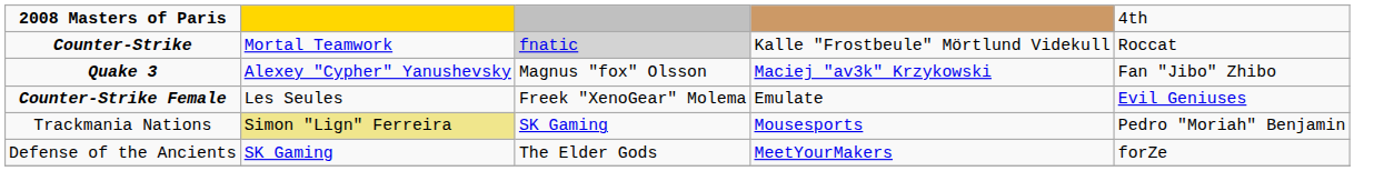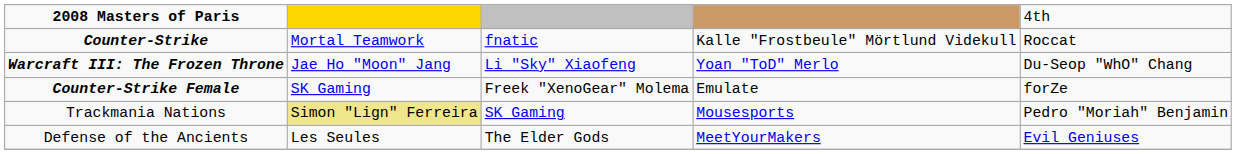 <table class="wikitable" style="text-align:left">
 <tr>
 <td style="text-align:center"><strong>2008 Masters of Paris</strong></td>
 <td style="text-align:center" bgcolor="gold"></td>
 <td style="text-align:center" bgcolor="silver"></td>
 <td style="text-align:center" bgcolor="CC9966"></td>
 <td>4th</td>
 </tr>
 <tr>
 <td style="text-align:center"><strong><em>Counter-Strike</em></strong></td>
 <td> <a href='#'>Mortal Teamwork</a></td>
-<td style="background: lightgrey;"> <a href='#'>fnatic</a></td>
+<td> <a href='#'>fnatic</a></td>
 <td> Kalle "Frostbeule" Mörtlund Videkull</td>
 <td> Roccat</td>
 </tr>
 <tr>
-<td style="text-align:center"><strong><em>Quake 3</em></strong></td>
-<td> <a href='#'>Alexey "Cypher" Yanushevsky</a></td>
-<td> Magnus "fox" Olsson</td>
-<td> <a href='#'>Maciej "av3k" Krzykowski</a></td>
-<td> Fan "Jibo" Zhibo</td>
+<td style="text-align:center"><strong><em>Warcraft III: The Frozen Throne</em></strong></td>
+<td> <a href='#'>Jae Ho "Moon" Jang</a></td>
+<td> <a href='#'>Li "Sky" Xiaofeng</a></td>
+<td> <a href='#'>Yoan "ToD" Merlo</a></td>
+<td> Du-Seop "WhO" Chang</td>
 </tr>
 <tr>
 <td style="text-align:center"><strong><em>Counter-Strike<em> Female<strong></td>
-<td> Les Seules</td>
+<td> <a href='#'>SK Gaming</a></td>
 <td> Freek "XenoGear" Molema</td>
 <td> Emulate</td>
-<td> <a href='#'>Evil Geniuses</a></td>
+<td> forZe</td>
 </tr>
 <tr>
 <td style="text-align:center"></em></strong>Trackmania Nations<strong><em></td>
 <td style="background: khaki;"> Simon "Lign" Ferreira</td>
 <td> <a href='#'>SK Gaming</a></td>
 <td> <a href='#'>Mousesports</a></td>
 <td> Pedro "Moriah" Benjamin</td>
 </tr>
 <tr>
 <td style="text-align:center"></em></strong>Defense of the Ancients<strong><em></td>
-<td> <a href='#'>SK Gaming</a></td>
+<td> Les Seules</td>
 <td> The Elder Gods</td>
 <td> <a href='#'>MeetYourMakers</a></td>
-<td> forZe</td>
+<td> <a href='#'>Evil Geniuses</a></td>
 </tr>
 <tr>
 </tr>
 </table>
